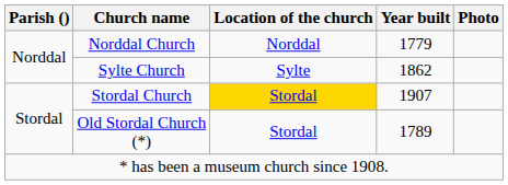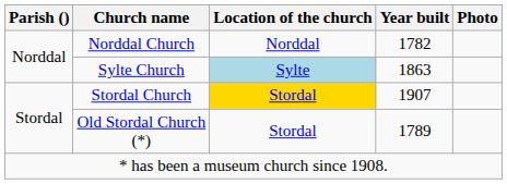 <table class="wikitable" style="text-align:center">
 <tr>
 <th>Parish ()</th>
 <th>Church name</th>
 <th>Location of the church</th>
 <th>Year built</th>
 <th>Photo</th>
 </tr>
 <tr>
 <td rowspan="2">Norddal</td>
 <td><a href='#'>Norddal Church</a></td>
 <td><a href='#'>Norddal</a></td>
-<td>1779</td>
+<td>1782</td>
 <td></td>
 </tr>
 <tr>
 <td><a href='#'>Sylte Church</a></td>
-<td><a href='#'>Sylte</a></td>
-<td>1862</td>
+<td style="background: lightblue;"><a href='#'>Sylte</a></td>
+<td>1863</td>
 <td></td>
 </tr>
 <tr>
 <td rowspan="2">Stordal</td>
 <td><a href='#'>Stordal Church</a></td>
 <td style="background: gold;"><a href='#'>Stordal</a></td>
 <td>1907</td>
 <td></td>
 </tr>
 <tr>
 <td><a href='#'>Old Stordal Church</a><br>(*)</td>
 <td><a href='#'>Stordal</a></td>
 <td>1789</td>
 <td></td>
 </tr>
 <tr>
 <td colspan="5">* has been a museum church since 1908.</td>
 </tr>
 </table>
